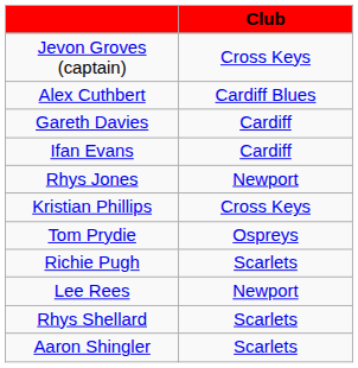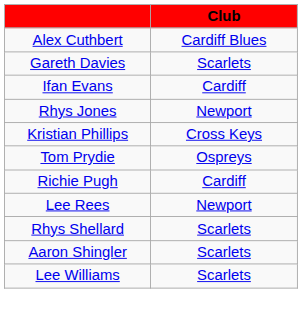 <table class="wikitable" style="text-align:center">
 <tr>
 <td bgcolor="red" style="width:150px"></td>
 <td bgcolor="red" style="width:150px"><strong><span>Club</span></strong></td>
-</tr>
-<tr>
-<td><a href='#'>Jevon Groves</a> (captain)</td>
-<td><a href='#'>Cross Keys</a></td>
 </tr>
 <tr>
 <td><a href='#'>Alex Cuthbert</a></td>
 <td><a href='#'>Cardiff Blues</a></td>
 </tr>
 <tr>
 <td><a href='#'>Gareth Davies</a></td>
-<td><a href='#'>Cardiff</a></td>
+<td><a href='#'>Scarlets</a></td>
 </tr>
 <tr>
 <td><a href='#'>Ifan Evans</a></td>
 <td><a href='#'>Cardiff</a></td>
 </tr>
 <tr>
 <td><a href='#'>Rhys Jones</a></td>
 <td><a href='#'>Newport</a></td>
 </tr>
 <tr>
 <td><a href='#'>Kristian Phillips</a></td>
 <td><a href='#'>Cross Keys</a></td>
 </tr>
 <tr>
 <td><a href='#'>Tom Prydie</a></td>
 <td><a href='#'>Ospreys</a></td>
 </tr>
 <tr>
 <td><a href='#'>Richie Pugh</a></td>
-<td><a href='#'>Scarlets</a></td>
+<td><a href='#'>Cardiff</a></td>
 </tr>
 <tr>
 <td><a href='#'>Lee Rees</a></td>
 <td><a href='#'>Newport</a></td>
 </tr>
 <tr>
 <td><a href='#'>Rhys Shellard</a></td>
 <td><a href='#'>Scarlets</a></td>
 </tr>
 <tr>
 <td><a href='#'>Aaron Shingler</a></td>
 <td><a href='#'>Scarlets</a></td>
 </tr>
+<tr>
+<td><a href='#'>Lee Williams</a></td>
+<td><a href='#'>Scarlets</a></td>
+</tr>
 </table>
